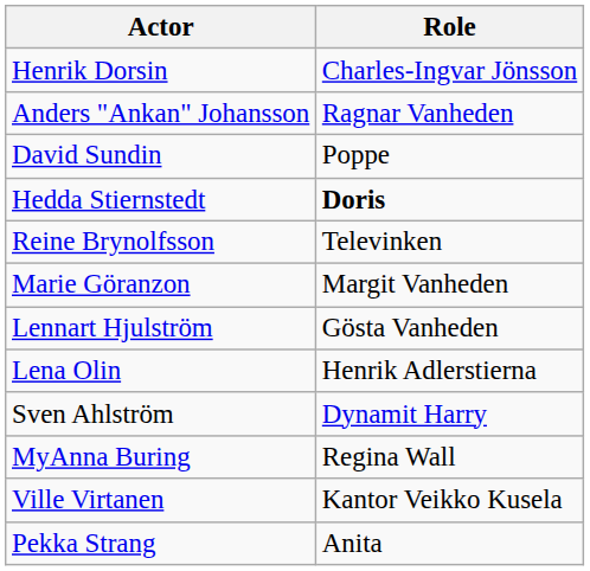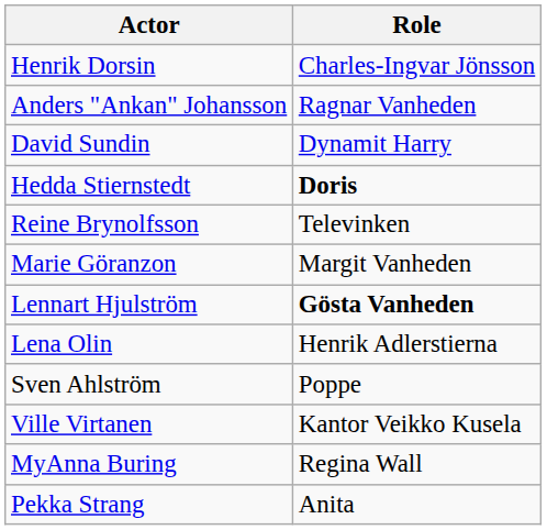 <table class="wikitable sortable">
 <tr>
 <th>Actor</th>
 <th>Role</th>
 </tr>
 <tr>
 <td><a href='#'>Henrik Dorsin</a></td>
 <td><a href='#'>Charles-Ingvar Jönsson</a></td>
 </tr>
 <tr>
 <td><a href='#'>Anders "Ankan" Johansson</a></td>
 <td><a href='#'>Ragnar Vanheden</a></td>
 </tr>
 <tr>
 <td><a href='#'>David Sundin</a></td>
-<td>Poppe</td>
+<td><a href='#'>Dynamit Harry</a></td>
 </tr>
 <tr>
 <td><a href='#'>Hedda Stiernstedt</a></td>
 <td><strong>Doris</strong></td>
 </tr>
 <tr>
 <td><a href='#'>Reine Brynolfsson</a></td>
 <td>Televinken</td>
 </tr>
 <tr>
 <td><a href='#'>Marie Göranzon</a></td>
 <td>Margit Vanheden</td>
 </tr>
 <tr>
 <td><a href='#'>Lennart Hjulström</a></td>
-<td>Gösta Vanheden</td>
+<td><strong>Gösta Vanheden</strong></td>
 </tr>
 <tr>
 <td><a href='#'>Lena Olin</a></td>
 <td>Henrik Adlerstierna</td>
 </tr>
 <tr>
 <td>Sven Ahlström</td>
-<td><a href='#'>Dynamit Harry</a></td>
+<td>Poppe</td>
+</tr>
+<tr>
+<td><a href='#'>Ville Virtanen</a></td>
+<td>Kantor Veikko Kusela</td>
 </tr>
 <tr>
 <td><a href='#'>MyAnna Buring</a></td>
 <td>Regina Wall</td>
 </tr>
 <tr>
-<td><a href='#'>Ville Virtanen</a></td>
-<td>Kantor Veikko Kusela</td>
-</tr>
-<tr>
 <td><a href='#'>Pekka Strang</a></td>
 <td>Anita</td>
 </tr>
 </table>
